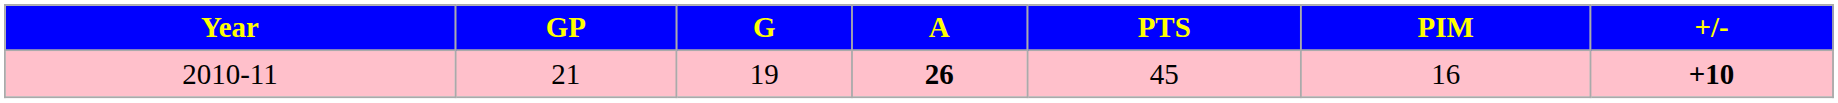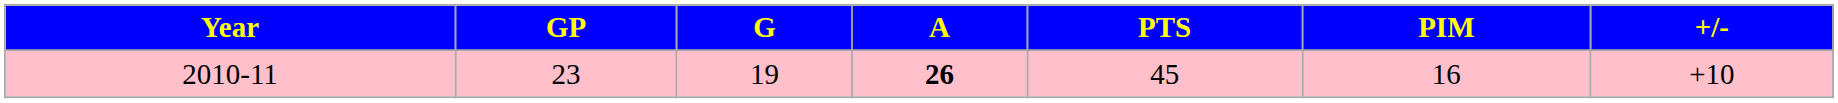 <table class="wikitable" width="80%">
 <tr align="center"  style="background:blue;color:yellow;">
 <td><strong>Year</strong></td>
 <td><strong>GP</strong></td>
 <td><strong>G</strong></td>
 <td><strong>A</strong></td>
 <td><strong>PTS</strong></td>
 <td><strong>PIM</strong></td>
 <td><strong>+/-</strong></td>
 </tr>
 <tr align="center" bgcolor="pink">
 <td>2010-11</td>
-<td>21</td>
+<td>23</td>
 <td>19</td>
 <td><strong>26</strong></td>
 <td>45</td>
 <td>16</td>
-<td><strong>+10</strong></td>
+<td>+10</td>
 </tr>
 </table>
